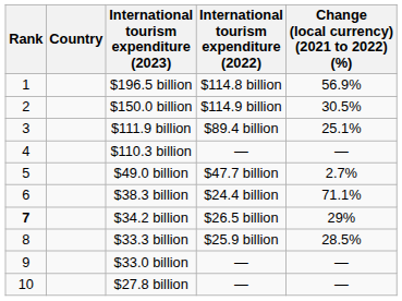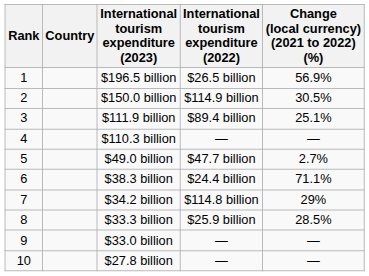 <table class="wikitable sortable" style="margin:1em auto 1em auto; text-align:center;">
 <tr>
 <th>Rank</th>
 <th>Country</th>
 <th>International <br> tourism<br> expenditure<br> (2023)</th>
 <th>International <br> tourism<br> expenditure<br> (2022)</th>
 <th>Change<br> (local currency) <br> (2021 to 2022)<br> (%) </th>
 </tr>
 <tr>
 <td>1</td>
 <td align="left"></td>
 <td>$196.5 billion</td>
-<td>$114.8 billion</td>
+<td>$26.5 billion</td>
 <td> 56.9%</td>
 </tr>
 <tr>
 <td>2</td>
 <td align="left"></td>
 <td>$150.0 billion</td>
 <td>$114.9 billion</td>
 <td> 30.5%</td>
 </tr>
 <tr>
 <td>3</td>
 <td align="left"></td>
 <td>$111.9 billion</td>
 <td>$89.4 billion</td>
 <td> 25.1%</td>
 </tr>
 <tr>
 <td>4</td>
 <td align="left"></td>
 <td>$110.3 billion</td>
 <td>―</td>
 <td>―</td>
 </tr>
 <tr>
 <td>5</td>
 <td align="left"></td>
 <td>$49.0 billion</td>
 <td>$47.7 billion</td>
 <td> 2.7%</td>
 </tr>
 <tr>
 <td>6</td>
 <td align="left"></td>
 <td>$38.3 billion</td>
 <td>$24.4 billion</td>
 <td> 71.1%</td>
 </tr>
 <tr>
-<td><strong>7</strong></td>
+<td>7</td>
 <td align="left"></td>
 <td>$34.2 billion</td>
-<td>$26.5 billion</td>
+<td>$114.8 billion</td>
 <td> 29%</td>
 </tr>
 <tr>
 <td>8</td>
 <td align="left"></td>
 <td>$33.3 billion</td>
 <td>$25.9 billion</td>
 <td> 28.5%</td>
 </tr>
 <tr>
 <td>9</td>
 <td align="left"></td>
 <td>$33.0 billion</td>
 <td>―</td>
 <td>―</td>
 </tr>
 <tr>
 <td>10</td>
 <td align="left"></td>
 <td>$27.8 billion</td>
 <td>―</td>
 <td>―</td>
 </tr>
 </table>
